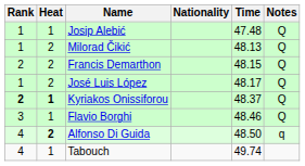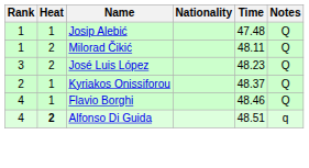 <table class="wikitable sortable" style="text-align:center">
 <tr>
 <th>Rank</th>
 <th>Heat</th>
 <th>Name</th>
 <th>Nationality</th>
 <th>Time</th>
 <th>Notes</th>
 </tr>
 <tr bgcolor=ccffcc>
 <td>1</td>
 <td>1</td>
 <td align=left><a href='#'>Josip Alebić</a></td>
 <td align=left></td>
 <td>47.48</td>
 <td>Q</td>
 </tr>
 <tr bgcolor=ccffcc>
 <td>1</td>
 <td>2</td>
 <td align=left><a href='#'>Milorad Čikić</a></td>
 <td align=left></td>
-<td>48.13</td>
+<td>48.11</td>
+<td>Q</td>
+</tr>
+<tr bgcolor=ccffcc>
+<td>3</td>
+<td>2</td>
+<td align=left><a href='#'>José Luis López</a></td>
+<td align=left></td>
+<td>48.23</td>
 <td>Q</td>
 </tr>
 <tr bgcolor=ccffcc>
 <td>2</td>
-<td>2</td>
-<td align=left><a href='#'>Francis Demarthon</a></td>
-<td align=left></td>
-<td>48.15</td>
-<td>Q</td>
-</tr>
-<tr bgcolor=ccffcc>
 <td>1</td>
-<td>2</td>
-<td align=left><a href='#'>José Luis López</a></td>
-<td align=left></td>
-<td>48.17</td>
-<td>Q</td>
-</tr>
-<tr bgcolor=ccffcc>
-<td><strong>2</strong></td>
-<td><strong>1</strong></td>
 <td align=left><a href='#'>Kyriakos Onissiforou</a></td>
 <td align=left></td>
 <td>48.37</td>
 <td>Q</td>
 </tr>
 <tr bgcolor=ccffcc>
-<td>3</td>
+<td>4</td>
 <td>1</td>
 <td align=left><a href='#'>Flavio Borghi</a></td>
 <td align=left></td>
 <td>48.46</td>
 <td>Q</td>
 </tr>
 <tr bgcolor=ddffdd>
 <td>4</td>
 <td><strong>2</strong></td>
 <td align=left><a href='#'>Alfonso Di Guida</a></td>
 <td align=left></td>
-<td>48.50</td>
+<td>48.51</td>
 <td>q</td>
 </tr>
-<tr>
-<td>4</td>
-<td>1</td>
-<td align=left>Tabouch</td>
-<td align=left></td>
-<td>49.74</td>
-<td></td>
-</tr>
 </table>
